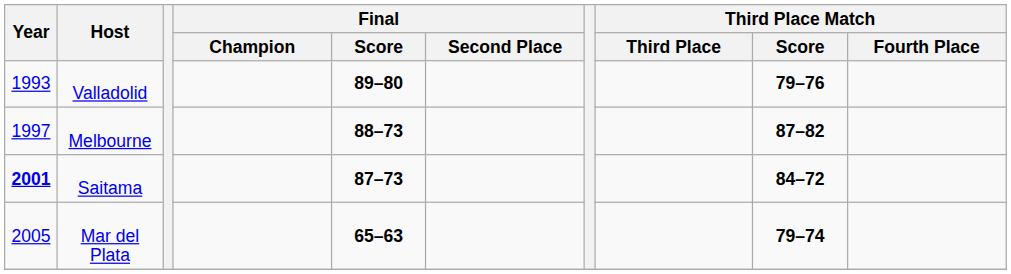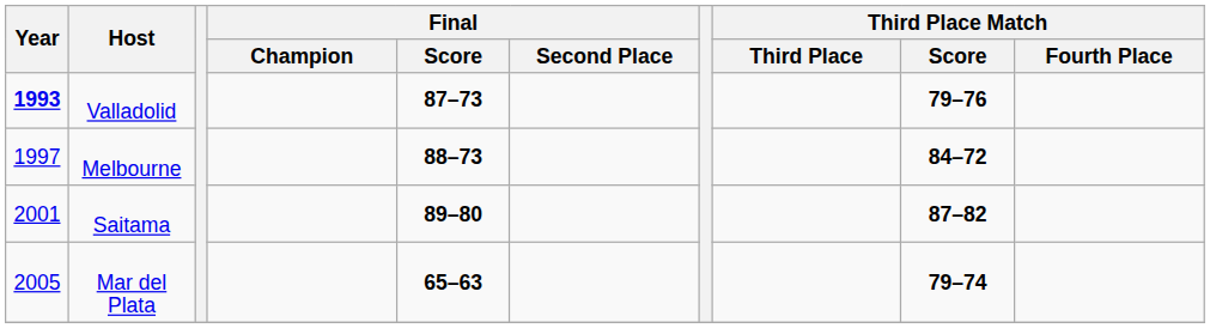 <table class="wikitable" style="font-size:90%; width: 65%; text-align: center;">
 <tr>
 <th rowspan=2 width=5%>Year</th>
 <th rowspan=2 width=10%>Host</th>
 <th width=1% rowspan=6 bgcolor=ffffff></th>
 <th colspan=3>Final</th>
 <th width=1% rowspan=6 bgcolor=ffffff></th>
 <th colspan=3>Third Place Match</th>
 </tr>
 <tr bgcolor=#EFEFEF>
 <th width=15%>Champion</th>
 <th width=9%>Score</th>
 <th width=15%>Second Place</th>
 <th width=15%>Third Place</th>
 <th width=9%>Score</th>
 <th width=15%>Fourth Place</th>
 </tr>
 <tr>
-<td><a href='#'>1993</a></td>
+<td><strong><a href='#'>1993</a></strong></td>
 <td><br><a href='#'>Valladolid</a></td>
 <td><strong></strong></td>
-<td><strong>89–80</strong></td>
+<td><strong>87–73</strong></td>
 <td></td>
 <td></td>
 <td><strong>79–76</strong></td>
 <td></td>
 </tr>
 <tr>
 <td><a href='#'>1997</a></td>
 <td><br><a href='#'>Melbourne</a></td>
 <td><strong></strong></td>
 <td><strong>88–73</strong></td>
 <td></td>
 <td></td>
-<td><strong>87–82</strong></td>
+<td><strong>84–72</strong></td>
 <td></td>
 </tr>
 <tr>
-<td><strong><a href='#'>2001</a></strong></td>
+<td><a href='#'>2001</a></td>
 <td><br><a href='#'>Saitama</a></td>
 <td><strong></strong></td>
-<td><strong>87–73</strong></td>
+<td><strong>89–80</strong></td>
 <td></td>
 <td></td>
-<td><strong>84–72</strong></td>
+<td><strong>87–82</strong></td>
 <td></td>
 </tr>
 <tr>
 <td><a href='#'>2005</a></td>
 <td><br><a href='#'>Mar del Plata</a></td>
 <td><strong></strong></td>
 <td><strong>65–63</strong></td>
 <td></td>
 <td></td>
 <td><strong>79–74</strong></td>
 <td></td>
 </tr>
 <tr bgcolor=#D0E7FF>
 </tr>
 </table>
